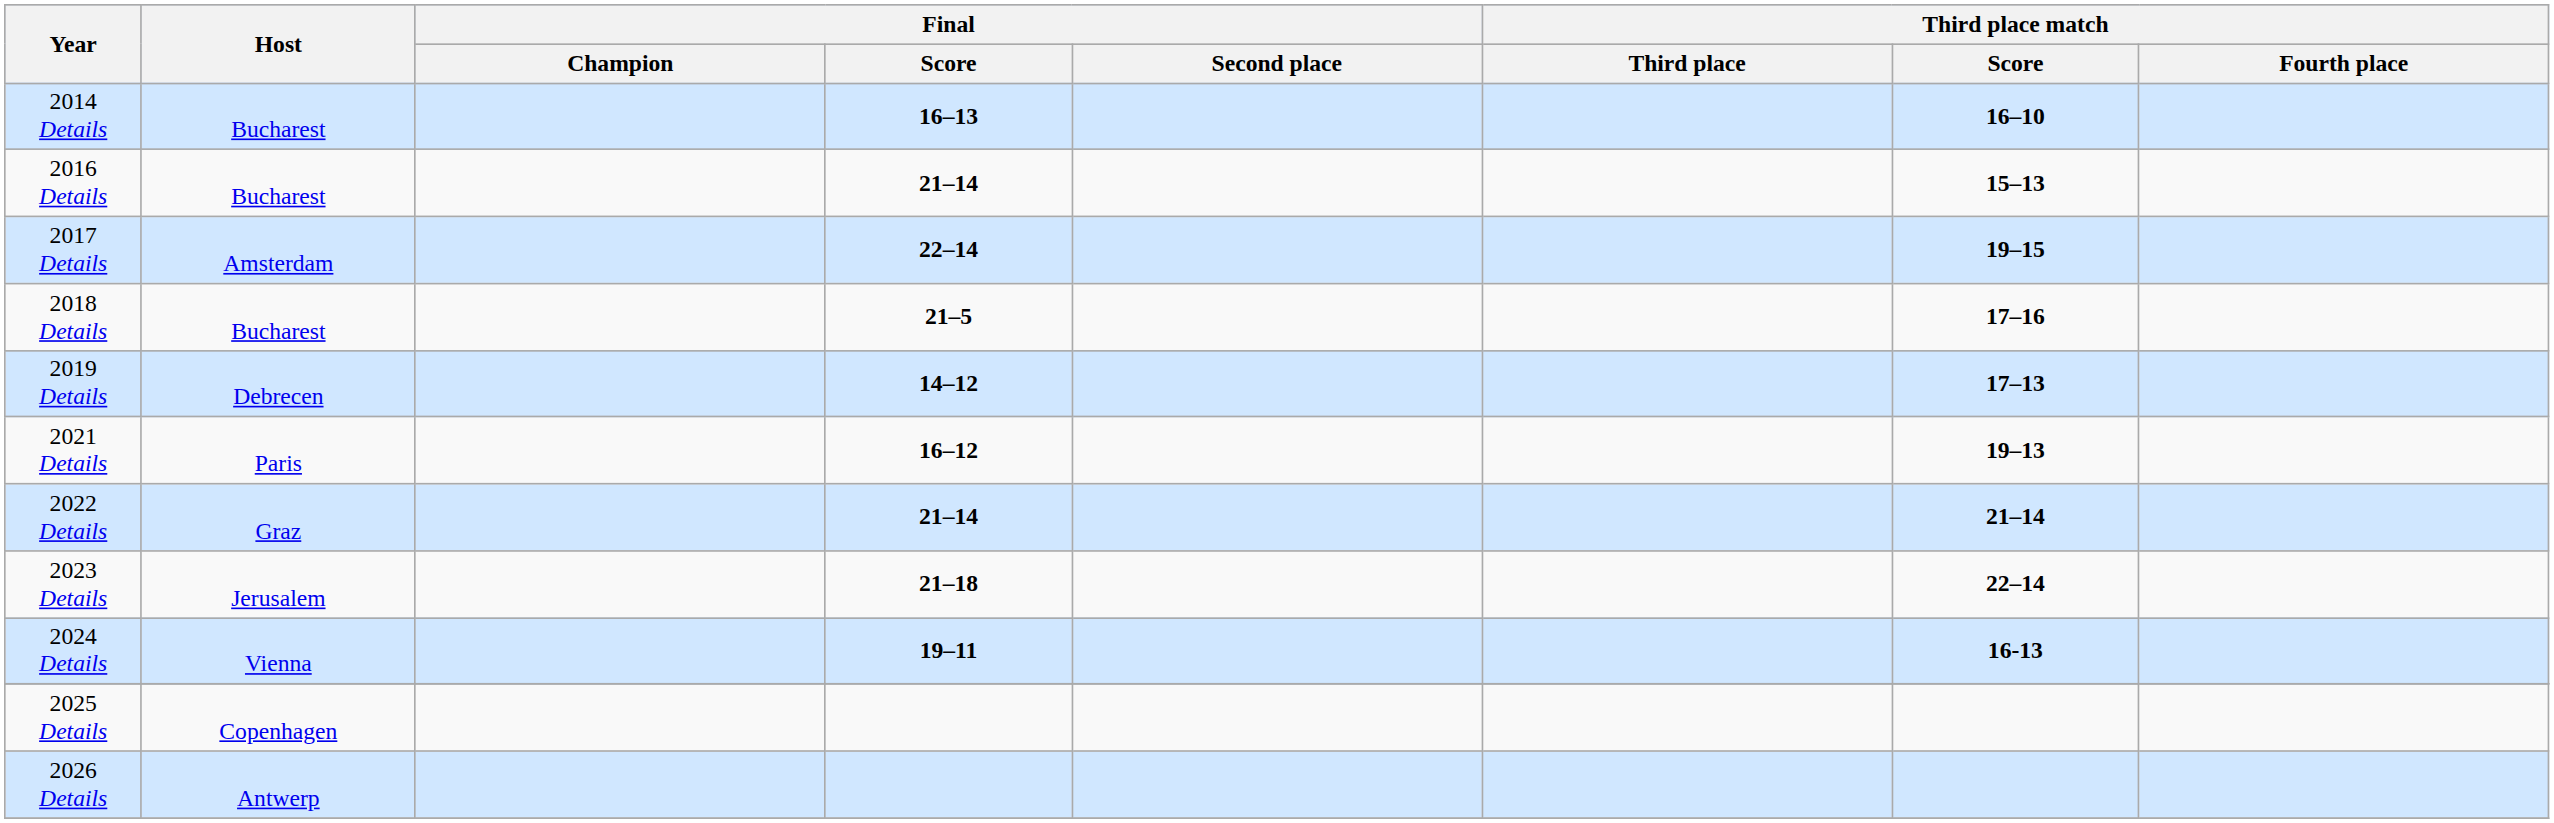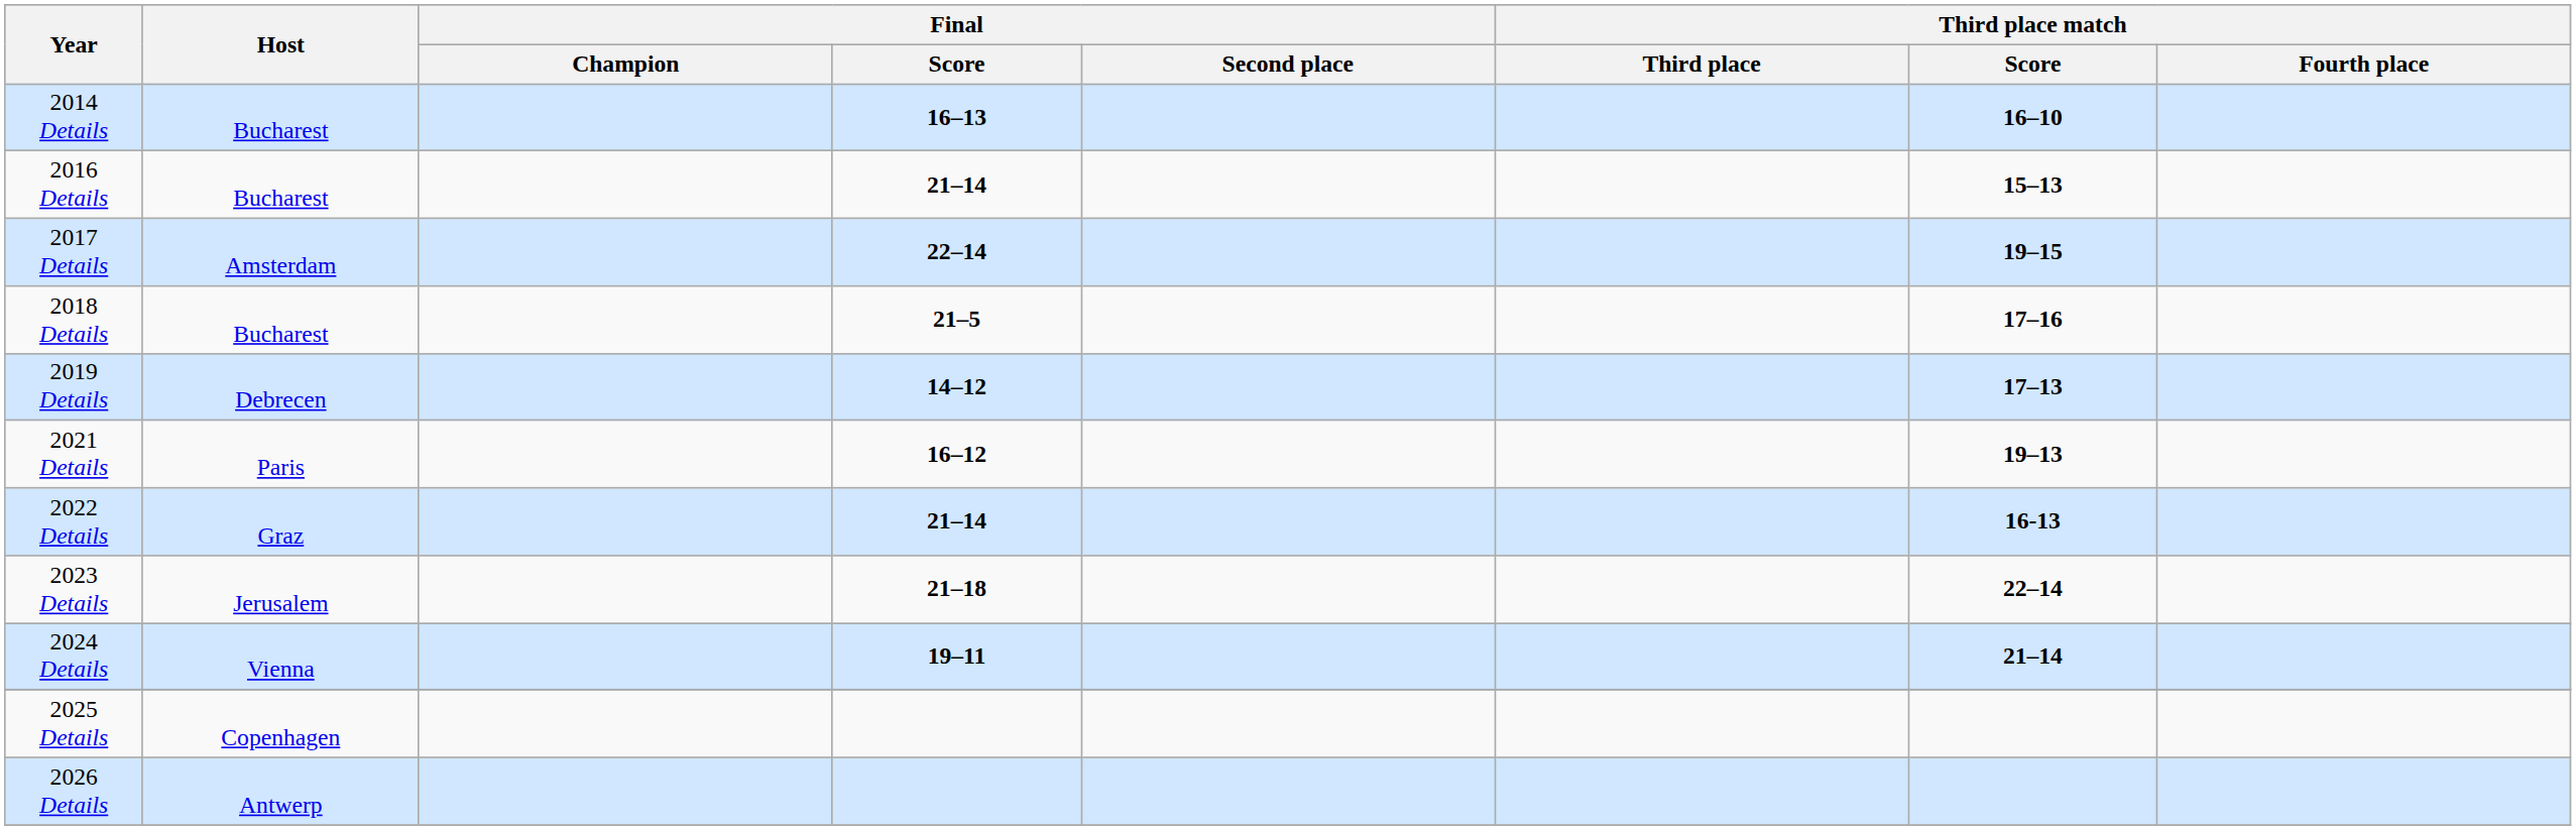 <table class="wikitable" style="font-size:90%; width: 98%; text-align: center;">
 <tr bgcolor=#C1D8FF>
 <th rowspan=2 width=5%>Year</th>
 <th rowspan=2 width=10%>Host</th>
 <th colspan=3>Final</th>
 <th colspan=3>Third place match</th>
 </tr>
 <tr bgcolor=#EFEFEF>
 <th width=15%>Champion</th>
 <th width=9%>Score</th>
 <th width=15%>Second place</th>
 <th width=15%>Third place</th>
 <th width=9%>Score</th>
 <th width=15%>Fourth place</th>
 </tr>
 <tr bgcolor=#D0E7FF>
 <td>2014<br><em><a href='#'>Details</a></em></td>
 <td><br><a href='#'>Bucharest</a></td>
 <td><strong></strong></td>
 <td><strong>16–13</strong></td>
 <td></td>
 <td></td>
 <td><strong>16–10</strong></td>
 <td></td>
 </tr>
 <tr>
 <td>2016<br><em><a href='#'>Details</a></em></td>
 <td><br><a href='#'>Bucharest</a></td>
 <td><strong></strong></td>
 <td><strong>21–14</strong></td>
 <td></td>
 <td></td>
 <td><strong>15–13</strong></td>
 <td></td>
 </tr>
 <tr bgcolor=#D0E7FF>
 <td>2017<br><em><a href='#'>Details</a></em></td>
 <td><br><a href='#'>Amsterdam</a></td>
 <td><strong></strong></td>
 <td><strong>22–14</strong></td>
 <td></td>
 <td></td>
 <td><strong>19–15</strong></td>
 <td></td>
 </tr>
 <tr>
 <td>2018<br><em><a href='#'>Details</a></em></td>
 <td><br><a href='#'>Bucharest</a></td>
 <td><strong></strong></td>
 <td><strong>21–5</strong></td>
 <td></td>
 <td></td>
 <td><strong>17–16</strong></td>
 <td></td>
 </tr>
 <tr bgcolor=#D0E7FF>
 <td>2019<br><em><a href='#'>Details</a></em></td>
 <td><br><a href='#'>Debrecen</a></td>
 <td><strong></strong></td>
 <td><strong>14–12</strong></td>
 <td></td>
 <td></td>
 <td><strong>17–13</strong></td>
 <td></td>
 </tr>
 <tr>
 <td>2021<br><em><a href='#'>Details</a></em></td>
 <td><br><a href='#'>Paris</a></td>
 <td><strong></strong></td>
 <td><strong>16–12</strong></td>
 <td></td>
 <td></td>
 <td><strong>19–13</strong></td>
 <td></td>
 </tr>
 <tr bgcolor=#D0E7FF>
 <td>2022<br><em><a href='#'>Details</a></em></td>
 <td><br><a href='#'>Graz</a></td>
 <td><strong></strong></td>
 <td><strong>21–14</strong></td>
 <td></td>
 <td></td>
-<td><strong>21–14</strong></td>
+<td><strong>16-13</strong></td>
 <td></td>
 </tr>
 <tr>
 <td>2023<br><em><a href='#'>Details</a></em></td>
 <td><br><a href='#'>Jerusalem</a></td>
 <td><strong></strong></td>
 <td><strong>21–18</strong></td>
 <td></td>
 <td></td>
 <td><strong>22–14</strong></td>
 <td></td>
 </tr>
 <tr bgcolor=#D0E7FF>
 <td>2024<br><em><a href='#'>Details</a></em></td>
 <td><br><a href='#'>Vienna</a></td>
 <td><strong></strong></td>
 <td><strong>19–11</strong></td>
 <td></td>
 <td></td>
-<td><strong>16-13</strong></td>
+<td><strong>21–14</strong></td>
 <td></td>
 </tr>
 <tr>
 </tr>
 <tr>
 <td>2025<br><em><a href='#'>Details</a></em></td>
 <td><br><a href='#'>Copenhagen</a></td>
 <td></td>
 <td></td>
 <td></td>
 <td></td>
 <td></td>
 <td></td>
 </tr>
 <tr bgcolor=#D0E7FF>
 <td>2026<br><em><a href='#'>Details</a></em></td>
 <td><br><a href='#'>Antwerp</a></td>
 <td></td>
 <td></td>
 <td></td>
 <td></td>
 <td></td>
 <td></td>
 </tr>
 <tr>
 </tr>
 </table>
